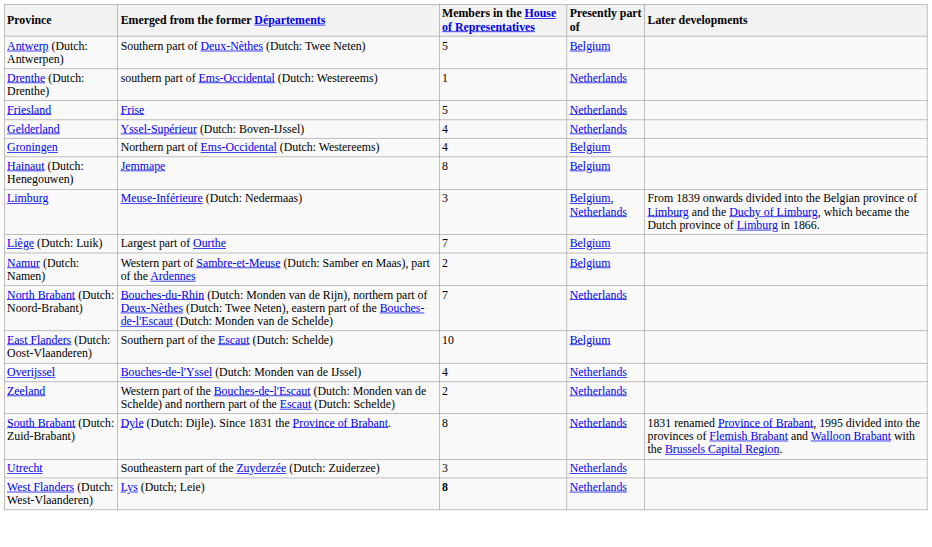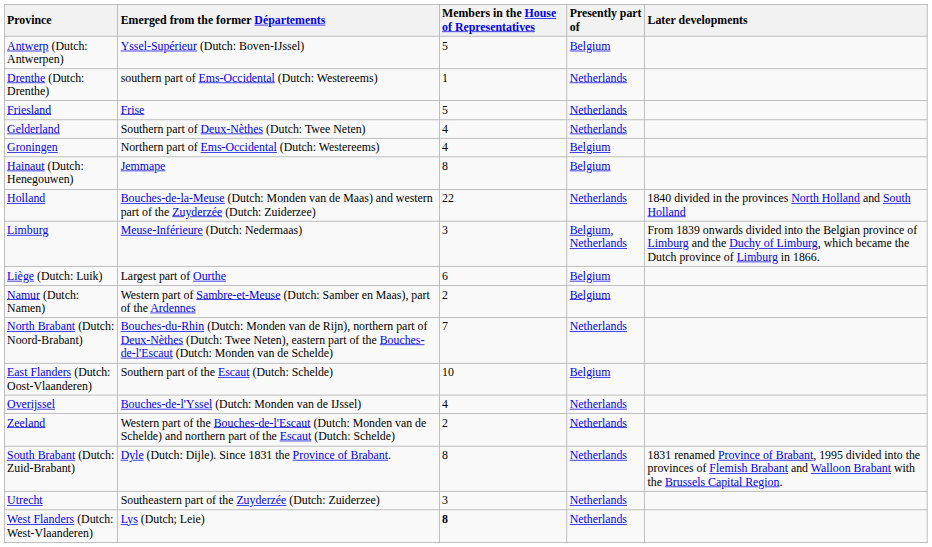 <table class="wikitable sortable">
 <tr>
 <th style="text-align:left;">Province</th>
 <th style="text-align:left;">Emerged from the former <a href='#'>Départements</a></th>
 <th style="text-align:left;">Members in the <a href='#'>House of Representatives</a></th>
 <th style="text-align:left;">Presently part of</th>
 <th style="text-align:left;">Later developments</th>
 </tr>
 <tr valign="top">
 <td><a href='#'>Antwerp</a> (Dutch: Antwerpen)</td>
-<td>Southern part of <a href='#'>Deux-Nèthes</a> (Dutch: Twee Neten)</td>
+<td><a href='#'>Yssel-Supérieur</a> (Dutch: Boven-IJssel)</td>
 <td>5</td>
 <td><a href='#'>Belgium</a></td>
 <td></td>
 </tr>
 <tr valign="top">
 <td><a href='#'>Drenthe</a> (Dutch: Drenthe)</td>
 <td>southern part of <a href='#'>Ems-Occidental</a> (Dutch: Westereems)</td>
 <td>1</td>
 <td><a href='#'>Netherlands</a></td>
 <td></td>
 </tr>
 <tr valign="top">
 <td><a href='#'>Friesland</a></td>
 <td><a href='#'>Frise</a></td>
 <td>5</td>
 <td><a href='#'>Netherlands</a></td>
 <td></td>
 </tr>
 <tr valign="top">
 <td><a href='#'>Gelderland</a></td>
-<td><a href='#'>Yssel-Supérieur</a> (Dutch: Boven-IJssel)</td>
+<td>Southern part of <a href='#'>Deux-Nèthes</a> (Dutch: Twee Neten)</td>
 <td>4</td>
 <td><a href='#'>Netherlands</a></td>
 <td></td>
 </tr>
 <tr valign="top">
 <td><a href='#'>Groningen</a></td>
 <td>Northern part of <a href='#'>Ems-Occidental</a> (Dutch: Westereems)</td>
 <td>4</td>
 <td><a href='#'>Belgium</a></td>
 <td></td>
 </tr>
 <tr valign="top">
 <td><a href='#'>Hainaut</a> (Dutch: Henegouwen)</td>
 <td><a href='#'>Jemmape</a></td>
 <td>8</td>
 <td><a href='#'>Belgium</a></td>
 <td></td>
 </tr>
 <tr valign="top">
+<td><a href='#'>Holland</a></td>
+<td><a href='#'>Bouches-de-la-Meuse</a> (Dutch: Monden van de Maas) and western part of the <a href='#'>Zuyderzée</a> (Dutch: Zuiderzee)</td>
+<td>22</td>
+<td><a href='#'>Netherlands</a></td>
+<td>1840 divided in the provinces <a href='#'>North Holland</a> and <a href='#'>South Holland</a></td>
+</tr>
+<tr valign="top">
 <td><a href='#'>Limburg</a></td>
 <td><a href='#'>Meuse-Inférieure</a> (Dutch: Nedermaas)</td>
 <td>3</td>
 <td><a href='#'>Belgium</a>, <a href='#'>Netherlands</a></td>
 <td>From 1839 onwards divided into the Belgian province of <a href='#'>Limburg</a> and the <a href='#'>Duchy of Limburg</a>, which became the Dutch province of <a href='#'>Limburg</a> in 1866.</td>
 </tr>
 <tr valign="top">
 <td><a href='#'>Liège</a> (Dutch: Luik)</td>
 <td>Largest part of <a href='#'>Ourthe</a></td>
-<td>7</td>
+<td>6</td>
 <td><a href='#'>Belgium</a></td>
 <td></td>
 </tr>
 <tr valign="top">
 <td><a href='#'>Namur</a> (Dutch: Namen)</td>
 <td>Western part of <a href='#'>Sambre-et-Meuse</a> (Dutch: Samber en Maas), part of the <a href='#'>Ardennes</a></td>
 <td>2</td>
 <td><a href='#'>Belgium</a></td>
 <td></td>
 </tr>
 <tr valign="top">
 <td><a href='#'>North Brabant</a> (Dutch: Noord-Brabant)</td>
 <td><a href='#'>Bouches-du-Rhin</a> (Dutch: Monden van de Rijn), northern part of <a href='#'>Deux-Nèthes</a> (Dutch: Twee Neten), eastern part of the <a href='#'>Bouches-de-l'Escaut</a> (Dutch: Monden van de Schelde)</td>
 <td>7</td>
 <td><a href='#'>Netherlands</a></td>
 <td></td>
 </tr>
 <tr valign="top">
 <td><a href='#'>East Flanders</a> (Dutch: Oost-Vlaanderen)</td>
 <td>Southern part of the <a href='#'>Escaut</a> (Dutch: Schelde)</td>
 <td>10</td>
 <td><a href='#'>Belgium</a></td>
 <td></td>
 </tr>
 <tr valign="top">
 <td><a href='#'>Overijssel</a></td>
 <td><a href='#'>Bouches-de-l'Yssel</a> (Dutch: Monden van de IJssel)</td>
 <td>4</td>
 <td><a href='#'>Netherlands</a></td>
 <td></td>
 </tr>
 <tr valign="top">
 <td><a href='#'>Zeeland</a></td>
 <td>Western part of the <a href='#'>Bouches-de-l'Escaut</a> (Dutch: Monden van de Schelde) and northern part of the <a href='#'>Escaut</a> (Dutch: Schelde)</td>
 <td>2</td>
 <td><a href='#'>Netherlands</a></td>
 <td></td>
 </tr>
 <tr valign="top">
 <td><a href='#'>South Brabant</a> (Dutch: Zuid-Brabant)</td>
 <td><a href='#'>Dyle</a> (Dutch: Dijle). Since 1831 the <a href='#'>Province of Brabant</a>.</td>
 <td>8</td>
 <td><a href='#'>Netherlands</a></td>
 <td>1831 renamed <a href='#'>Province of Brabant</a>, 1995 divided into the provinces of <a href='#'>Flemish Brabant</a> and <a href='#'>Walloon Brabant</a> with the <a href='#'>Brussels Capital Region</a>.</td>
 </tr>
 <tr valign="top">
 <td><a href='#'>Utrecht</a></td>
 <td>Southeastern part of the <a href='#'>Zuyderzée</a> (Dutch: Zuiderzee)</td>
 <td>3</td>
 <td><a href='#'>Netherlands</a></td>
 <td></td>
 </tr>
 <tr valign="top">
 <td><a href='#'>West Flanders</a> (Dutch: West-Vlaanderen)</td>
 <td><a href='#'>Lys</a> (Dutch; Leie)</td>
 <td><strong>8</strong></td>
 <td><a href='#'>Netherlands</a></td>
 <td></td>
 </tr>
 </table>
